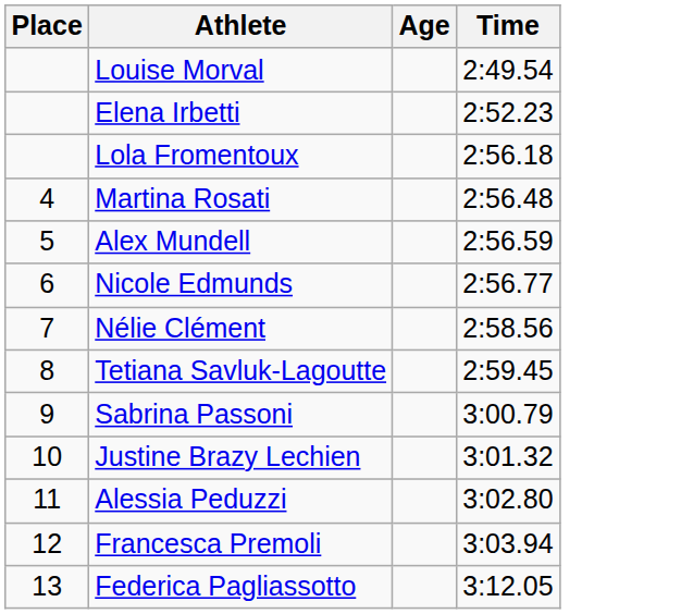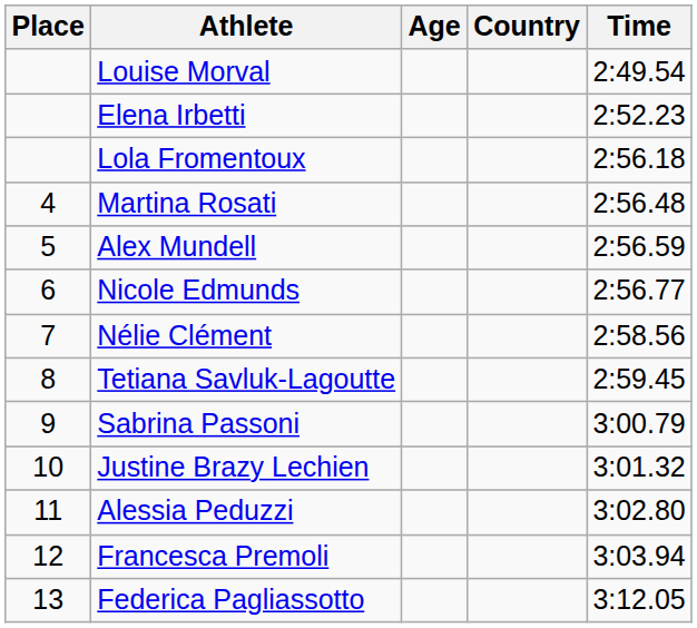 <table class="wikitable mw-datatable sortable">
 <tr>
 <th>Place</th>
 <th>Athlete</th>
 <th>Age</th>
+<th>Country</th>
 <th>Time</th>
 </tr>
 <tr>
 <td align=center></td>
 <td><a href='#'>Louise Morval</a></td>
+<td></td>
 <td></td>
 <td>2:49.54</td>
 </tr>
 <tr>
 <td align=center></td>
 <td><a href='#'>Elena Irbetti</a></td>
 <td></td>
+<td></td>
 <td>2:52.23</td>
 </tr>
 <tr>
 <td align=center></td>
 <td><a href='#'>Lola Fromentoux</a></td>
+<td></td>
 <td></td>
 <td>2:56.18</td>
 </tr>
 <tr>
 <td align=center>4</td>
 <td><a href='#'>Martina Rosati</a></td>
 <td></td>
+<td></td>
 <td>2:56.48</td>
 </tr>
 <tr>
 <td align=center>5</td>
 <td><a href='#'>Alex Mundell</a></td>
+<td></td>
 <td></td>
 <td>2:56.59</td>
 </tr>
 <tr>
 <td align=center>6</td>
 <td><a href='#'>Nicole Edmunds</a></td>
 <td></td>
+<td></td>
 <td>2:56.77</td>
 </tr>
 <tr>
 <td align=center>7</td>
 <td><a href='#'>Nélie Clément</a></td>
+<td></td>
 <td></td>
 <td>2:58.56</td>
 </tr>
 <tr>
 <td align=center>8</td>
 <td><a href='#'>Tetiana Savluk-Lagoutte</a></td>
 <td></td>
+<td></td>
 <td>2:59.45</td>
 </tr>
 <tr>
 <td align=center>9</td>
 <td><a href='#'>Sabrina Passoni</a></td>
+<td></td>
 <td></td>
 <td>3:00.79</td>
 </tr>
 <tr>
 <td align=center>10</td>
 <td><a href='#'>Justine Brazy Lechien</a></td>
 <td></td>
+<td></td>
 <td>3:01.32</td>
 </tr>
 <tr>
 <td align=center>11</td>
 <td><a href='#'>Alessia Peduzzi</a></td>
+<td></td>
 <td></td>
 <td>3:02.80</td>
 </tr>
 <tr>
 <td align=center>12</td>
 <td><a href='#'>Francesca Premoli</a></td>
 <td></td>
+<td></td>
 <td>3:03.94</td>
 </tr>
 <tr>
 <td align=center>13</td>
 <td><a href='#'>Federica Pagliassotto</a></td>
 <td></td>
+<td></td>
 <td>3:12.05</td>
 </tr>
 </table>
